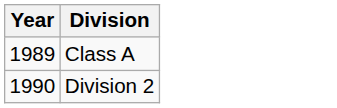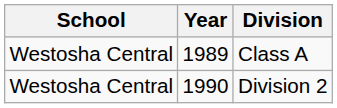 <table class="wikitable">
 <tr>
+<th>School</th>
 <th>Year</th>
 <th>Division</th>
 </tr>
 <tr>
+<td>Westosha Central</td>
 <td>1989</td>
 <td>Class A</td>
 </tr>
 <tr>
+<td>Westosha Central</td>
 <td>1990</td>
 <td>Division 2</td>
 </tr>
 </table>
